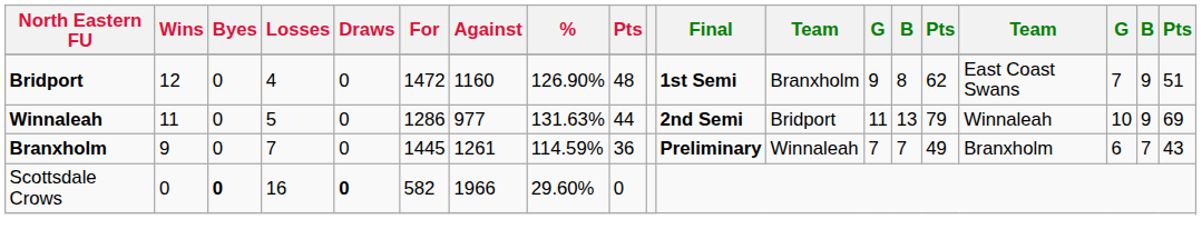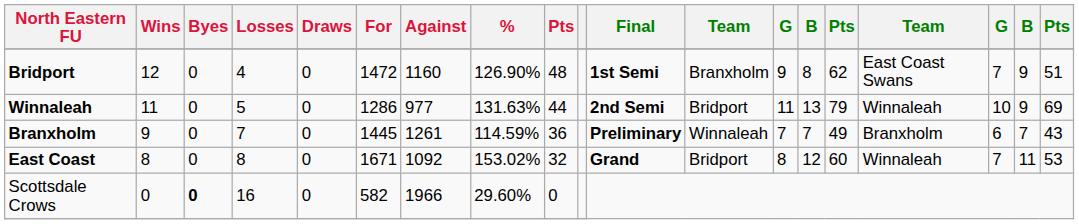 <table style="font-size: 85%; text-align: left;" class="wikitable">
 <tr>
 <th style="color:crimson">North Eastern FU</th>
 <th style="color:crimson">Wins</th>
 <th style="color:crimson">Byes</th>
 <th style="color:crimson">Losses</th>
 <th style="color:crimson">Draws</th>
 <th style="color:crimson">For</th>
 <th style="color:crimson">Against</th>
 <th style="color:crimson">%</th>
 <th style="color:crimson">Pts</th>
 <th></th>
 <th style="color:green">Final</th>
 <th style="color:green">Team</th>
 <th style="color:green">G</th>
 <th style="color:green">B</th>
 <th style="color:green">Pts</th>
 <th style="color:green">Team</th>
 <th style="color:green">G</th>
 <th style="color:green">B</th>
 <th style="color:green">Pts</th>
 </tr>
 <tr>
 </tr>
 <tr>
 </tr>
 <tr>
 <td><strong>	Bridport	</strong></td>
 <td>12</td>
 <td>0</td>
 <td>4</td>
 <td>0</td>
 <td>1472</td>
 <td>1160</td>
 <td>126.90%</td>
 <td>48</td>
 <td></td>
 <td><strong>1st Semi</strong></td>
 <td>Branxholm</td>
 <td>9</td>
 <td>8</td>
 <td>62</td>
 <td>East Coast Swans</td>
 <td>7</td>
 <td>9</td>
 <td>51</td>
 </tr>
 <tr>
 <td><strong>	Winnaleah	</strong></td>
 <td>11</td>
 <td>0</td>
 <td>5</td>
 <td>0</td>
 <td>1286</td>
 <td>977</td>
 <td>131.63%</td>
 <td>44</td>
 <td></td>
 <td><strong>2nd Semi</strong></td>
 <td>Bridport</td>
 <td>11</td>
 <td>13</td>
 <td>79</td>
 <td>Winnaleah</td>
 <td>10</td>
 <td>9</td>
 <td>69</td>
 </tr>
 <tr>
 <td><strong>	Branxholm	</strong></td>
 <td>9</td>
 <td>0</td>
 <td>7</td>
 <td>0</td>
 <td>1445</td>
 <td>1261</td>
 <td>114.59%</td>
 <td>36</td>
 <td></td>
 <td><strong>Preliminary</strong></td>
 <td>Winnaleah</td>
 <td>7</td>
 <td>7</td>
 <td>49</td>
 <td>Branxholm</td>
 <td>6</td>
 <td>7</td>
 <td>43</td>
 </tr>
 <tr>
+<td><strong>	East Coast	</strong></td>
+<td>8</td>
+<td>0</td>
+<td>8</td>
+<td>0</td>
+<td>1671</td>
+<td>1092</td>
+<td>153.02%</td>
+<td>32</td>
+<td></td>
+<td><strong>Grand</strong></td>
+<td>Bridport</td>
+<td>8</td>
+<td>12</td>
+<td>60</td>
+<td>Winnaleah</td>
+<td>7</td>
+<td>11</td>
+<td>53</td>
+</tr>
+<tr>
 <td>Scottsdale Crows</td>
 <td>0</td>
 <td><strong>0</strong></td>
 <td>16</td>
-<td><strong>0</strong></td>
+<td>0</td>
 <td>582</td>
 <td>1966</td>
 <td>29.60%</td>
 <td>0</td>
 <td></td>
 </tr>
 <tr>
 </tr>
 </table>
